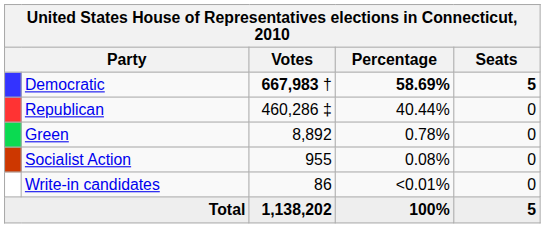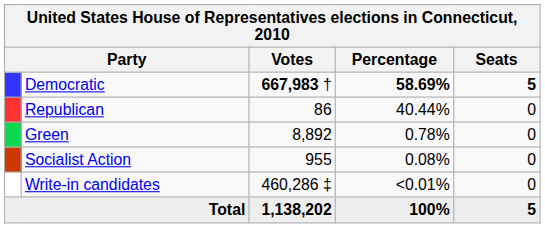 <table class="wikitable" style="font-size: 95%;">
 <tr>
 <th colspan="6">United States House of Representatives elections in Connecticut, 2010</th>
 </tr>
 <tr>
 <th colspan=2 style="width: 15em">Party</th>
 <th style="width: 5em">Votes</th>
 <th style="width: 7em">Percentage</th>
 <th style="width: 5em">Seats</th>
 </tr>
 <tr>
 <th style="background-color:#3333FF; width: 3px"></th>
 <td style="width: 130px"><a href='#'>Democratic</a></td>
 <td align="right"><strong>667,983</strong> †</td>
 <td align="right"><strong>58.69%</strong></td>
 <td align="right"><strong>5</strong></td>
 </tr>
 <tr>
 <th style="background-color:#FF3333; width: 3px"></th>
 <td style="width: 130px"><a href='#'>Republican</a></td>
-<td align="right">460,286 ‡</td>
+<td align="right">86</td>
 <td align="right">40.44%</td>
 <td align="right">0</td>
 </tr>
 <tr>
 <th style="background-color:#0BDA51; width: 3px"></th>
 <td style="width: 130px"><a href='#'>Green</a></td>
 <td align="right">8,892</td>
 <td align="right">0.78%</td>
 <td align="right">0</td>
 </tr>
 <tr>
 <th style="background-color:#CD3700; width: 3px"></th>
 <td style="width: 130px"><a href='#'>Socialist Action</a></td>
 <td align="right">955</td>
 <td align="right">0.08%</td>
 <td align="right">0</td>
 </tr>
 <tr>
 <th style="background-color:white; width: 3px"></th>
 <td style="width: 130px"><a href='#'>Write-in candidates</a></td>
-<td align="right">86</td>
+<td align="right">460,286 ‡</td>
 <td align="right"><0.01%</td>
 <td align="right">0</td>
 </tr>
 <tr bgcolor="#EEEEEE">
 <td colspan="2" align="right"><strong>Total</strong></td>
 <td align="right"><strong>1,138,202</strong></td>
 <td align="right"><strong>100%</strong></td>
 <td align="right"><strong>5</strong></td>
 </tr>
 </table>
